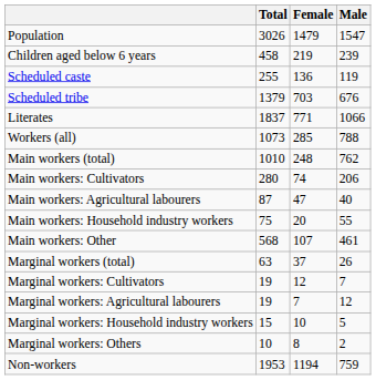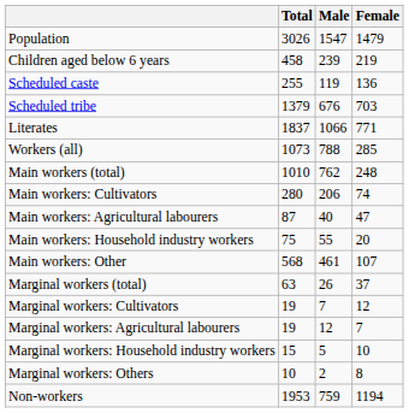 <table class="wikitable sortable">
 <tr>
 <th></th>
 <th>Total</th>
+<th>Male</th>
 <th>Female</th>
-<th>Male</th>
 </tr>
 <tr>
 <td>Population</td>
 <td>3026</td>
+<td>1547</td>
 <td>1479</td>
-<td>1547</td>
 </tr>
 <tr>
 <td>Children aged below 6 years</td>
 <td>458</td>
+<td>239</td>
 <td>219</td>
-<td>239</td>
 </tr>
 <tr>
 <td><a href='#'>Scheduled caste</a></td>
 <td>255</td>
+<td>119</td>
 <td>136</td>
-<td>119</td>
 </tr>
 <tr>
 <td><a href='#'>Scheduled tribe</a></td>
 <td>1379</td>
+<td>676</td>
 <td>703</td>
-<td>676</td>
 </tr>
 <tr>
 <td>Literates</td>
 <td>1837</td>
+<td>1066</td>
 <td>771</td>
-<td>1066</td>
 </tr>
 <tr>
 <td>Workers (all)</td>
 <td>1073</td>
+<td>788</td>
 <td>285</td>
-<td>788</td>
 </tr>
 <tr>
 <td>Main workers (total)</td>
 <td>1010</td>
+<td>762</td>
 <td>248</td>
-<td>762</td>
 </tr>
 <tr>
 <td>Main workers: Cultivators</td>
 <td>280</td>
+<td>206</td>
 <td>74</td>
-<td>206</td>
 </tr>
 <tr>
 <td>Main workers: Agricultural labourers</td>
 <td>87</td>
+<td>40</td>
 <td>47</td>
-<td>40</td>
 </tr>
 <tr>
 <td>Main workers: Household industry workers</td>
 <td>75</td>
+<td>55</td>
 <td>20</td>
-<td>55</td>
 </tr>
 <tr>
 <td>Main workers: Other</td>
 <td>568</td>
+<td>461</td>
 <td>107</td>
-<td>461</td>
 </tr>
 <tr>
 <td>Marginal workers (total)</td>
 <td>63</td>
+<td>26</td>
 <td>37</td>
-<td>26</td>
 </tr>
 <tr>
 <td>Marginal workers: Cultivators</td>
+<td>19</td>
+<td>7</td>
+<td>12</td>
+</tr>
+<tr>
+<td>Marginal workers: Agricultural labourers</td>
 <td>19</td>
 <td>12</td>
 <td>7</td>
 </tr>
 <tr>
-<td>Marginal workers: Agricultural labourers</td>
-<td>19</td>
-<td>7</td>
-<td>12</td>
-</tr>
-<tr>
 <td>Marginal workers: Household industry workers</td>
 <td>15</td>
+<td>5</td>
 <td>10</td>
-<td>5</td>
 </tr>
 <tr>
 <td>Marginal workers: Others</td>
 <td>10</td>
+<td>2</td>
 <td>8</td>
-<td>2</td>
 </tr>
 <tr>
 <td>Non-workers</td>
 <td>1953</td>
+<td>759</td>
 <td>1194</td>
-<td>759</td>
 </tr>
 </table>
